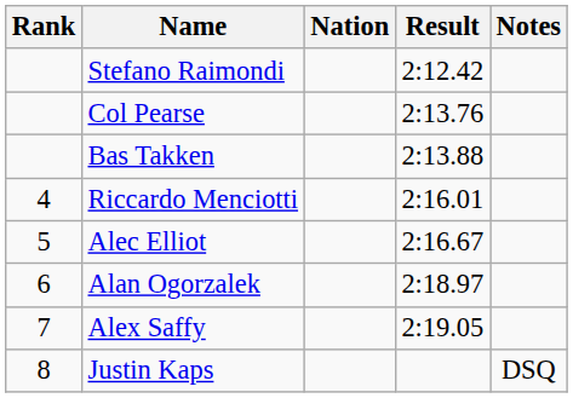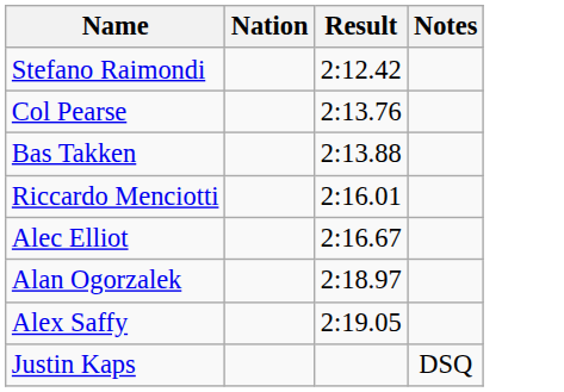 <table class="wikitable sortable" style="text-align:center">
 <tr>
-<th>Rank</th>
 <th>Name</th>
 <th>Nation</th>
 <th>Result</th>
 <th>Notes</th>
 </tr>
 <tr>
-<td></td>
 <td align=left><a href='#'>Stefano Raimondi</a></td>
 <td align=left></td>
 <td>2:12.42</td>
 <td></td>
 </tr>
 <tr>
-<td></td>
 <td align=left><a href='#'>Col Pearse</a></td>
 <td align=left></td>
 <td>2:13.76</td>
 <td></td>
 </tr>
 <tr>
-<td></td>
 <td align=left><a href='#'>Bas Takken</a></td>
 <td align=left></td>
 <td>2:13.88</td>
 <td></td>
 </tr>
 <tr>
-<td>4</td>
 <td align=left><a href='#'>Riccardo Menciotti</a></td>
 <td align=left></td>
 <td>2:16.01</td>
 <td></td>
 </tr>
 <tr>
-<td>5</td>
 <td align=left><a href='#'>Alec Elliot</a></td>
 <td align=left></td>
 <td>2:16.67</td>
 <td></td>
 </tr>
 <tr>
-<td>6</td>
 <td align=left><a href='#'>Alan Ogorzalek</a></td>
 <td align=left></td>
 <td>2:18.97</td>
 <td></td>
 </tr>
 <tr>
-<td>7</td>
 <td align=left><a href='#'>Alex Saffy</a></td>
 <td align=left></td>
 <td>2:19.05</td>
 <td></td>
 </tr>
 <tr>
-<td>8</td>
 <td align=left><a href='#'>Justin Kaps</a></td>
 <td align=left></td>
 <td></td>
 <td>DSQ</td>
 </tr>
 </table>
